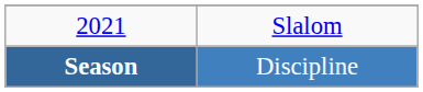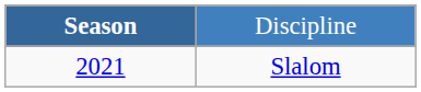 <table class="wikitable"  style="font-size:95%; text-align:center; border:gray solid 1px; width:20%;">
 <tr style="background:#369; color:white;">
+</tr>
+<tr>
+<td style="background:#369; color:white; width:10%;"><strong>Season</strong></td>
+<td style="background:#4180be; color:white; width:10%;">Discipline</td>
 </tr>
 <tr>
 <td><a href='#'>2021</a></td>
 <td><a href='#'>Slalom</a></td>
 </tr>
-<tr>
-<td style="background:#369; color:white; width:10%;"><strong>Season</strong></td>
-<td style="background:#4180be; color:white; width:10%;">Discipline</td>
-</tr>
 </table>
